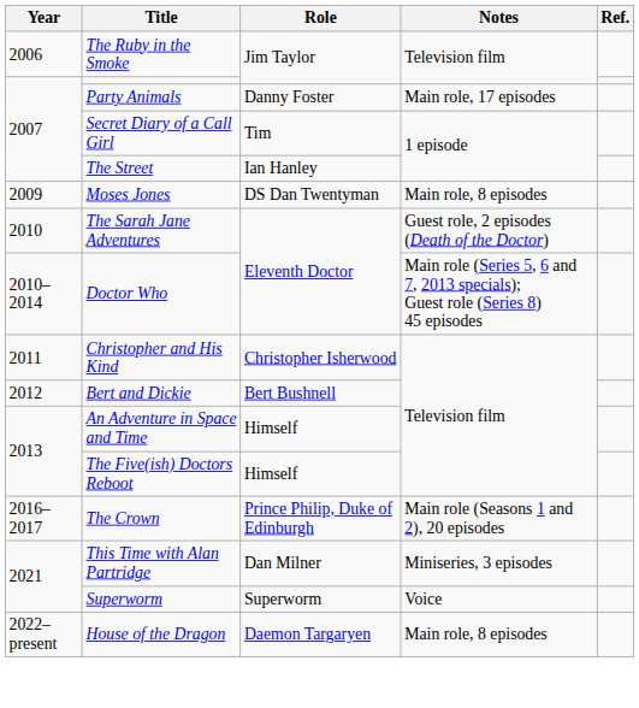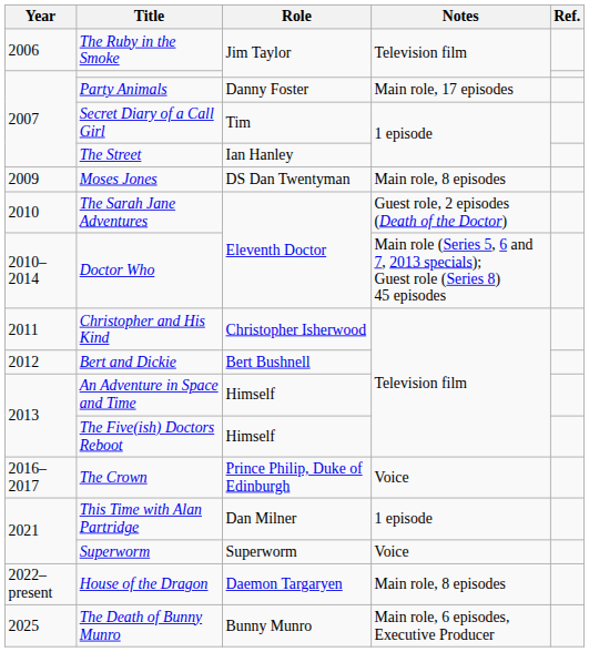 <table class="wikitable sortable">
 <tr>
 <th>Year</th>
 <th>Title</th>
 <th>Role</th>
 <th class="unsortable">Notes</th>
 <th>Ref.</th>
 </tr>
 <tr>
 <td>2006</td>
 <td><em><a href='#'>The Ruby in the Smoke</a></em></td>
 <td rowspan="2">Jim Taylor</td>
 <td rowspan="2">Television film</td>
 <td></td>
 </tr>
 <tr>
 <td rowspan="4">2007</td>
 <td><em></em></td>
 <td></td>
 </tr>
 <tr>
 <td><em><a href='#'>Party Animals</a></em></td>
 <td>Danny Foster</td>
 <td>Main role, 17 episodes</td>
 <td></td>
 </tr>
 <tr>
 <td><em><a href='#'>Secret Diary of a Call Girl</a></em></td>
 <td>Tim</td>
 <td rowspan="2">1 episode</td>
 <td></td>
 </tr>
 <tr>
 <td><em><a href='#'>The Street</a></em></td>
 <td>Ian Hanley</td>
 <td></td>
 </tr>
 <tr>
 <td>2009</td>
 <td><em><a href='#'>Moses Jones</a></em></td>
 <td>DS Dan Twentyman</td>
 <td>Main role, 8 episodes</td>
 <td></td>
 </tr>
 <tr>
 <td>2010</td>
 <td><em><a href='#'>The Sarah Jane Adventures</a></em></td>
 <td rowspan="2"><a href='#'>Eleventh Doctor</a></td>
 <td>Guest role, 2 episodes (<em><a href='#'>Death of the Doctor</a></em>)</td>
 <td></td>
 </tr>
 <tr>
 <td>2010–2014</td>
 <td><em><a href='#'>Doctor Who</a></em></td>
 <td>Main role (<a href='#'>Series 5</a>, <a href='#'>6</a> and <a href='#'>7</a>, <a href='#'>2013 specials</a>);<br>Guest role (<a href='#'>Series 8</a>) <br> 45 episodes</td>
 <td></td>
 </tr>
 <tr>
 <td>2011</td>
 <td><em><a href='#'>Christopher and His Kind</a></em></td>
 <td><a href='#'>Christopher Isherwood</a></td>
 <td rowspan="4">Television film</td>
 <td></td>
 </tr>
 <tr>
 <td>2012</td>
 <td><em><a href='#'>Bert and Dickie</a></em></td>
 <td><a href='#'>Bert Bushnell</a></td>
 <td></td>
 </tr>
 <tr>
 <td rowspan="2">2013</td>
 <td><em><a href='#'>An Adventure in Space and Time</a></em></td>
 <td>Himself</td>
 <td></td>
 </tr>
 <tr>
 <td><em><a href='#'>The Five(ish) Doctors Reboot</a></em></td>
 <td>Himself</td>
 <td></td>
 </tr>
 <tr>
 <td>2016–2017</td>
 <td><em><a href='#'>The Crown</a></em></td>
 <td><a href='#'>Prince Philip, Duke of Edinburgh</a></td>
-<td>Main role (Seasons <a href='#'>1</a> and <a href='#'>2</a>), 20 episodes</td>
+<td>Voice</td>
 <td></td>
 </tr>
 <tr>
 <td rowspan="2">2021</td>
 <td><em><a href='#'>This Time with Alan Partridge</a></em></td>
 <td>Dan Milner</td>
-<td>Miniseries, 3 episodes</td>
+<td>1 episode</td>
 <td></td>
 </tr>
 <tr>
 <td><em><a href='#'>Superworm</a></em></td>
 <td>Superworm</td>
 <td>Voice</td>
 <td></td>
 </tr>
 <tr>
 <td>2022–present</td>
 <td><em><a href='#'>House of the Dragon</a></em></td>
 <td><a href='#'>Daemon Targaryen</a></td>
 <td>Main role, 8 episodes</td>
 <td></td>
 </tr>
+<tr>
+<td>2025</td>
+<td><em><a href='#'>The Death of Bunny Munro</a></em></td>
+<td>Bunny Munro</td>
+<td>Main role, 6 episodes, Executive Producer</td>
+<td></td>
+</tr>
 </table>
